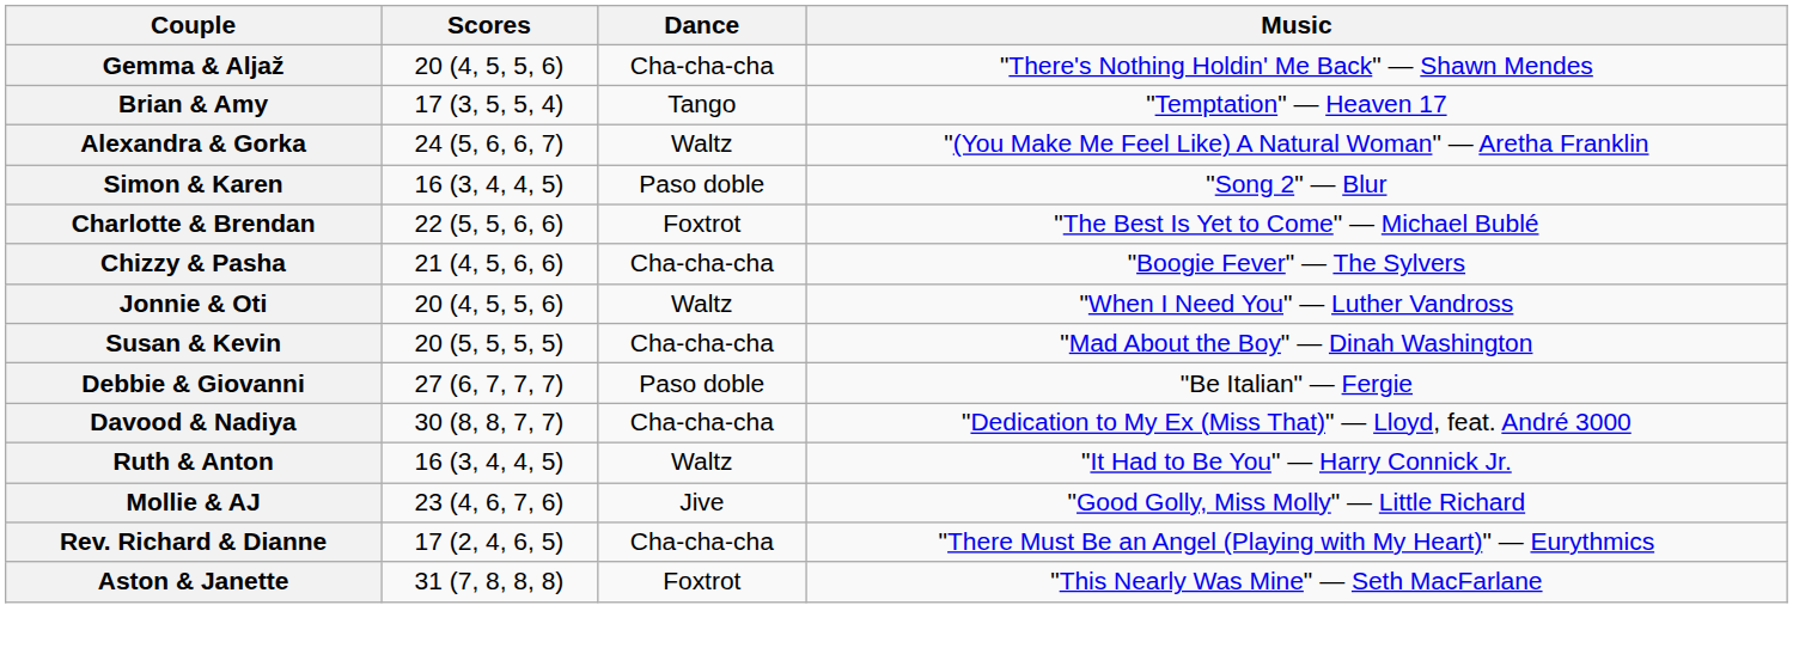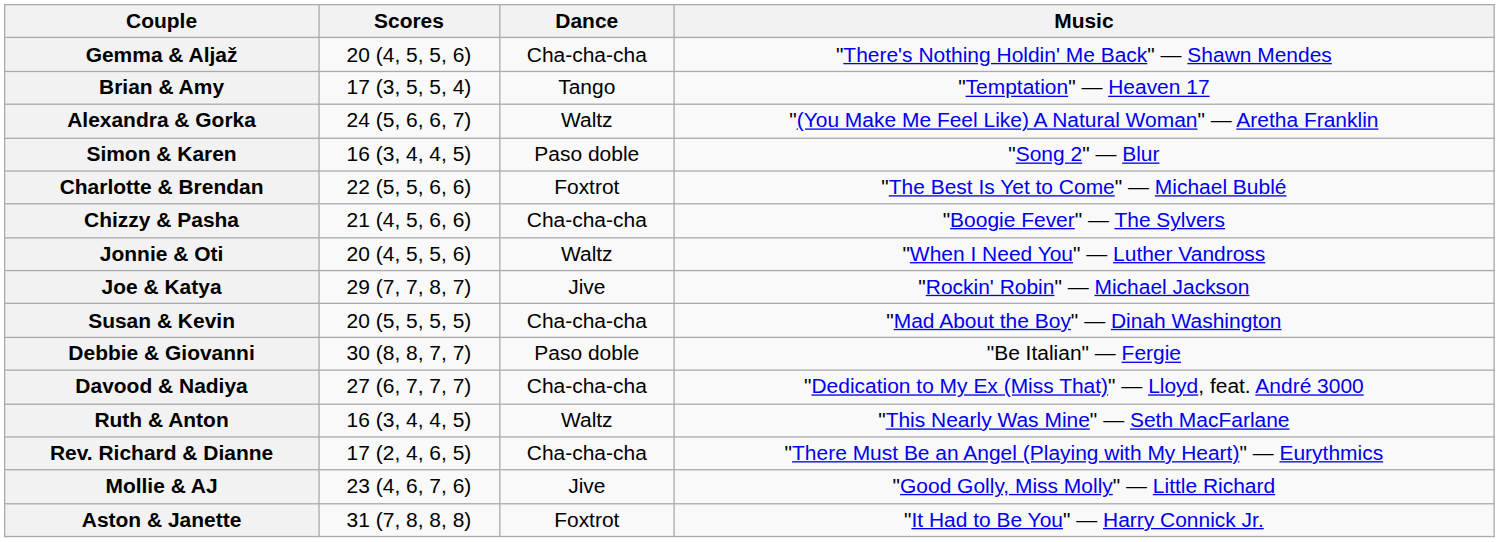 <table class="wikitable sortable" style="text-align:center; width: 90%">
 <tr>
 <th scope="col">Couple</th>
 <th scope="col">Scores</th>
 <th scope="col" class="unsortable">Dance</th>
 <th scope="col" class="unsortable">Music</th>
 </tr>
 <tr>
 <th scope="row">Gemma & Aljaž</th>
 <td>20 (4, 5, 5, 6)</td>
 <td>Cha-cha-cha</td>
 <td>"<a href='#'>There's Nothing Holdin' Me Back</a>" — <a href='#'>Shawn Mendes</a></td>
 </tr>
 <tr>
 <th scope="row">Brian & Amy</th>
 <td>17 (3, 5, 5, 4)</td>
 <td>Tango</td>
 <td>"<a href='#'>Temptation</a>" — <a href='#'>Heaven 17</a></td>
 </tr>
 <tr>
 <th scope="row">Alexandra & Gorka</th>
 <td>24 (5, 6, 6, 7)</td>
 <td>Waltz</td>
 <td>"<a href='#'>(You Make Me Feel Like) A Natural Woman</a>" — <a href='#'>Aretha Franklin</a></td>
 </tr>
 <tr>
 <th scope="row">Simon & Karen</th>
 <td>16 (3, 4, 4, 5)</td>
 <td>Paso doble</td>
 <td>"<a href='#'>Song 2</a>" — <a href='#'>Blur</a></td>
 </tr>
 <tr>
 <th scope="row">Charlotte & Brendan</th>
 <td>22 (5, 5, 6, 6)</td>
 <td>Foxtrot</td>
 <td>"<a href='#'>The Best Is Yet to Come</a>" — <a href='#'>Michael Bublé</a></td>
 </tr>
 <tr>
 <th scope="row">Chizzy & Pasha</th>
 <td>21 (4, 5, 6, 6)</td>
 <td>Cha-cha-cha</td>
 <td>"<a href='#'>Boogie Fever</a>" — <a href='#'>The Sylvers</a></td>
 </tr>
 <tr>
 <th scope="row">Jonnie & Oti</th>
 <td>20 (4, 5, 5, 6)</td>
 <td>Waltz</td>
 <td>"<a href='#'>When I Need You</a>" — <a href='#'>Luther Vandross</a></td>
 </tr>
 <tr>
+<th scope="row">Joe & Katya</th>
+<td>29 (7, 7, 8, 7)</td>
+<td>Jive</td>
+<td>"<a href='#'>Rockin' Robin</a>" — <a href='#'>Michael Jackson</a></td>
+</tr>
+<tr>
 <th scope="row">Susan & Kevin</th>
 <td>20 (5, 5, 5, 5)</td>
 <td>Cha-cha-cha</td>
 <td>"<a href='#'>Mad About the Boy</a>" — <a href='#'>Dinah Washington</a></td>
 </tr>
 <tr>
 <th scope="row">Debbie & Giovanni</th>
-<td>27 (6, 7, 7, 7)</td>
+<td>30 (8, 8, 7, 7)</td>
 <td>Paso doble</td>
 <td>"Be Italian" — <a href='#'>Fergie</a></td>
 </tr>
 <tr>
 <th scope="row">Davood & Nadiya</th>
-<td>30 (8, 8, 7, 7)</td>
+<td>27 (6, 7, 7, 7)</td>
 <td>Cha-cha-cha</td>
 <td>"<a href='#'>Dedication to My Ex (Miss That)</a>" — <a href='#'>Lloyd</a>, feat. <a href='#'>André 3000</a></td>
 </tr>
 <tr>
 <th scope="row">Ruth & Anton</th>
 <td>16 (3, 4, 4, 5)</td>
 <td>Waltz</td>
-<td>"<a href='#'>It Had to Be You</a>" — <a href='#'>Harry Connick Jr.</a></td>
+<td>"<a href='#'>This Nearly Was Mine</a>" — <a href='#'>Seth MacFarlane</a></td>
+</tr>
+<tr>
+<th scope="row">Rev. Richard & Dianne</th>
+<td>17 (2, 4, 6, 5)</td>
+<td>Cha-cha-cha</td>
+<td>"<a href='#'>There Must Be an Angel (Playing with My Heart)</a>" — <a href='#'>Eurythmics</a></td>
 </tr>
 <tr>
 <th scope="row">Mollie & AJ</th>
 <td>23 (4, 6, 7, 6)</td>
 <td>Jive</td>
 <td>"<a href='#'>Good Golly, Miss Molly</a>" — <a href='#'>Little Richard</a></td>
 </tr>
 <tr>
-<th scope="row">Rev. Richard & Dianne</th>
-<td>17 (2, 4, 6, 5)</td>
-<td>Cha-cha-cha</td>
-<td>"<a href='#'>There Must Be an Angel (Playing with My Heart)</a>" — <a href='#'>Eurythmics</a></td>
-</tr>
-<tr>
 <th scope="row">Aston & Janette</th>
 <td>31 (7, 8, 8, 8)</td>
 <td>Foxtrot</td>
-<td>"<a href='#'>This Nearly Was Mine</a>" — <a href='#'>Seth MacFarlane</a></td>
+<td>"<a href='#'>It Had to Be You</a>" — <a href='#'>Harry Connick Jr.</a></td>
 </tr>
 </table>
